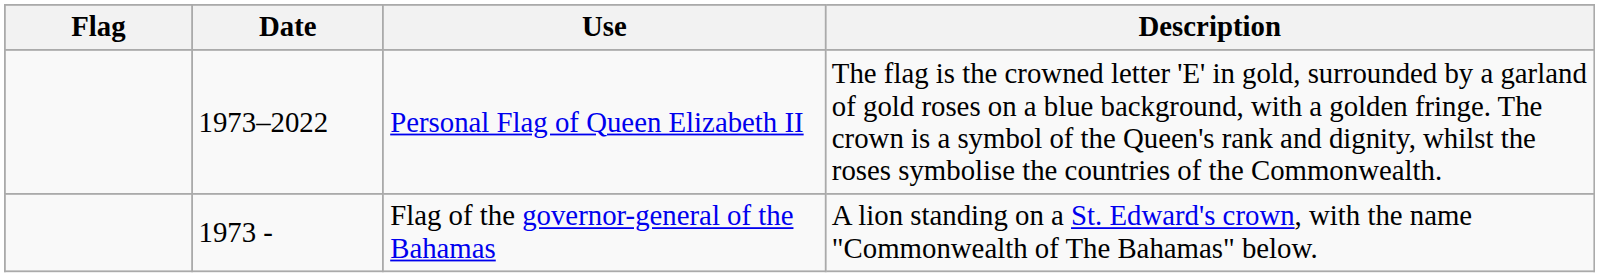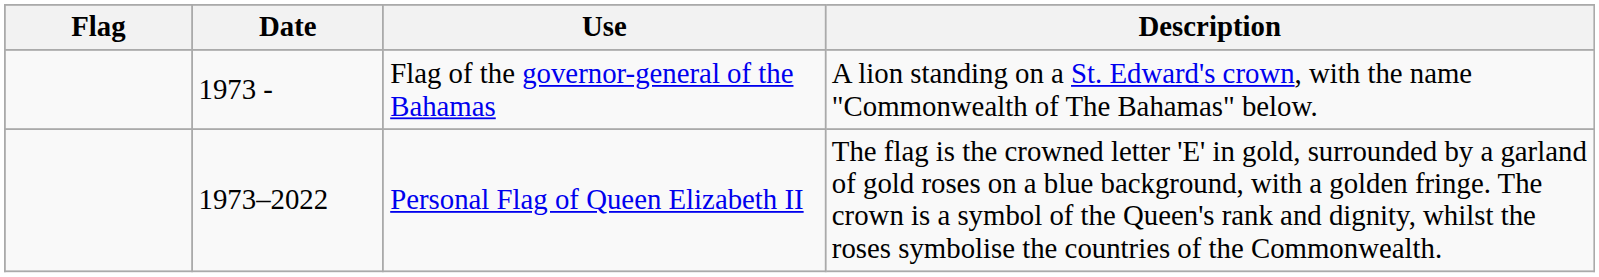 <table class="wikitable" style="width:100%">
 <tr>
 <th scope="col" style="width:120px;">Flag</th>
 <th scope="col" style="width:120px;">Date</th>
 <th scope="col" style="width:300px;">Use</th>
 <th scope="col" style="width:530px;">Description</th>
 </tr>
 <tr>
 <td></td>
+<td>1973 -</td>
+<td>Flag of the <a href='#'>governor-general of the Bahamas</a></td>
+<td>A lion standing on a <a href='#'>St. Edward's crown</a>, with the name "Commonwealth of The Bahamas" below.</td>
+</tr>
+<tr>
+<td></td>
 <td>1973–2022</td>
 <td><a href='#'>Personal Flag of Queen Elizabeth II</a></td>
 <td>The flag is the crowned letter 'E' in gold, surrounded by a garland of gold roses on a blue background, with a golden fringe. The crown is a symbol of the Queen's rank and dignity, whilst the roses symbolise the countries of the Commonwealth.</td>
 </tr>
-<tr>
-<td></td>
-<td>1973 -</td>
-<td>Flag of the <a href='#'>governor-general of the Bahamas</a></td>
-<td>A lion standing on a <a href='#'>St. Edward's crown</a>, with the name "Commonwealth of The Bahamas" below.</td>
-</tr>
 </table>
